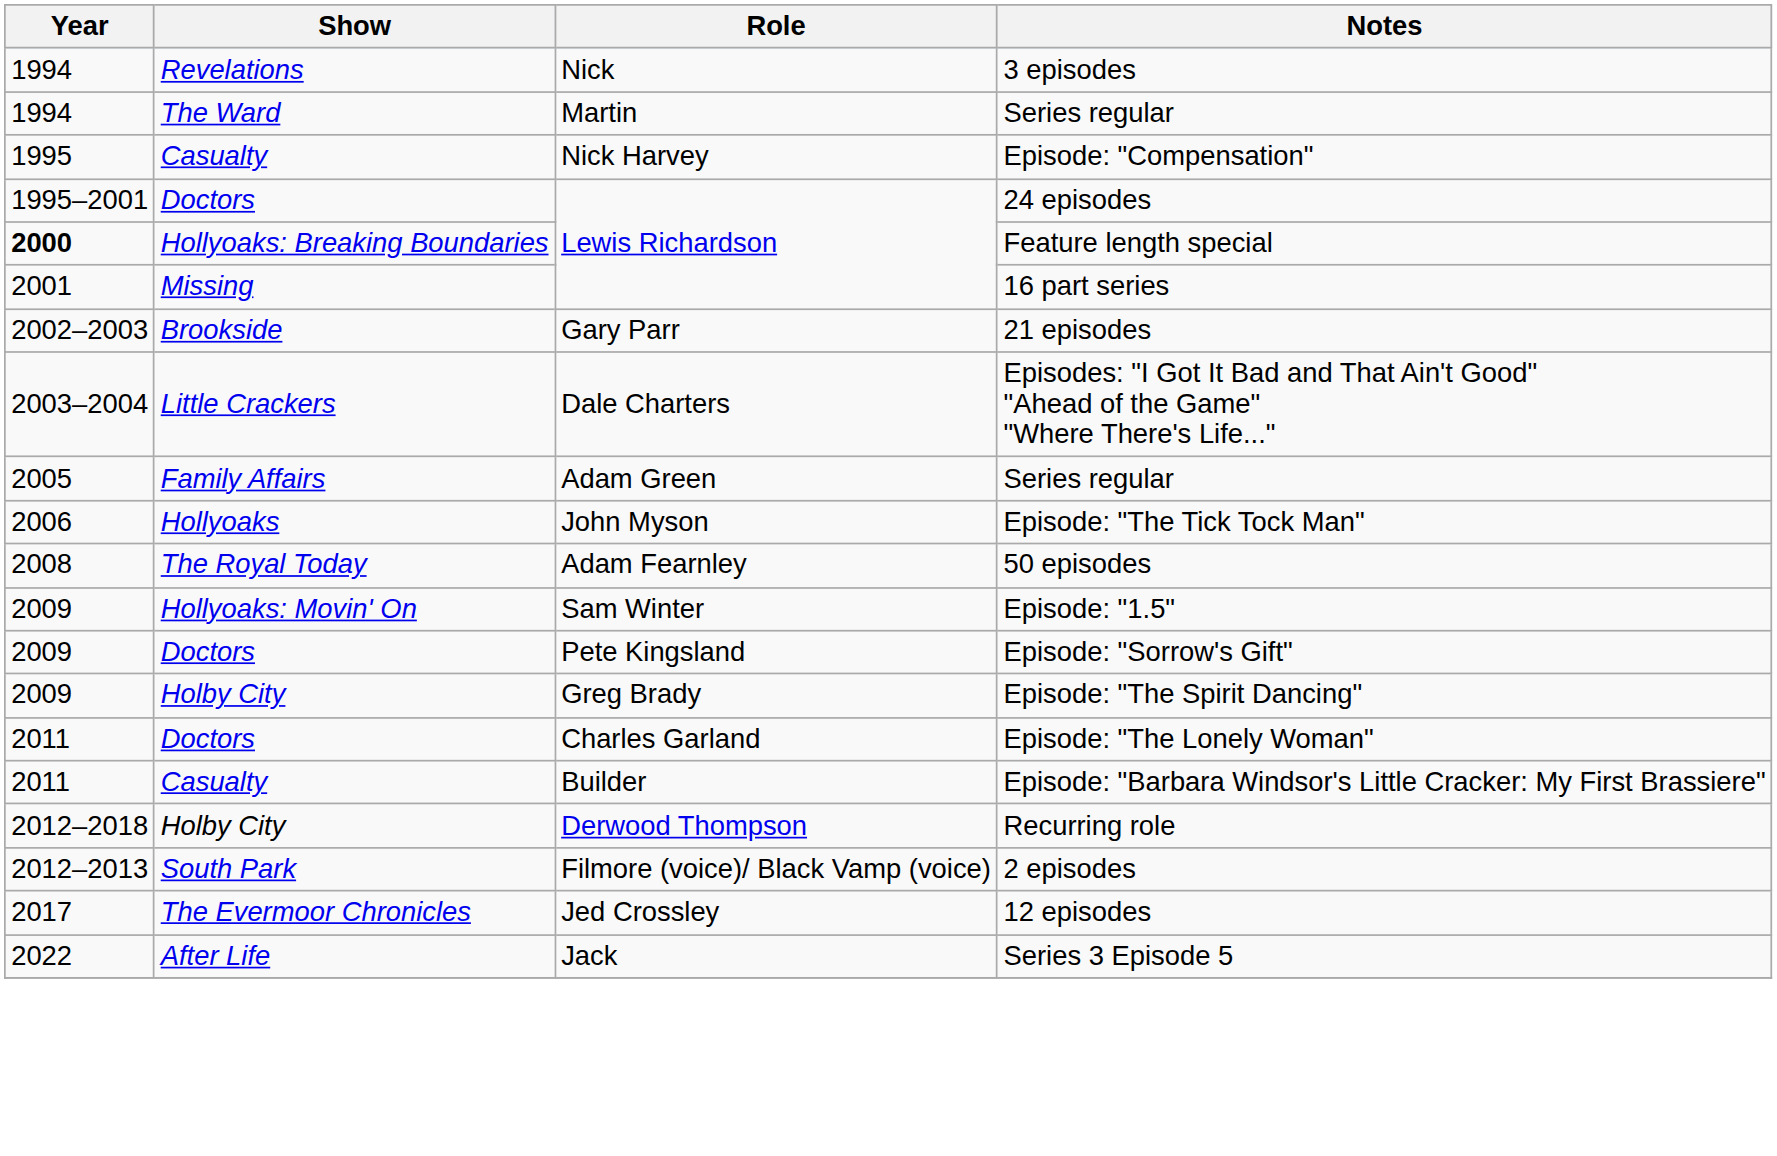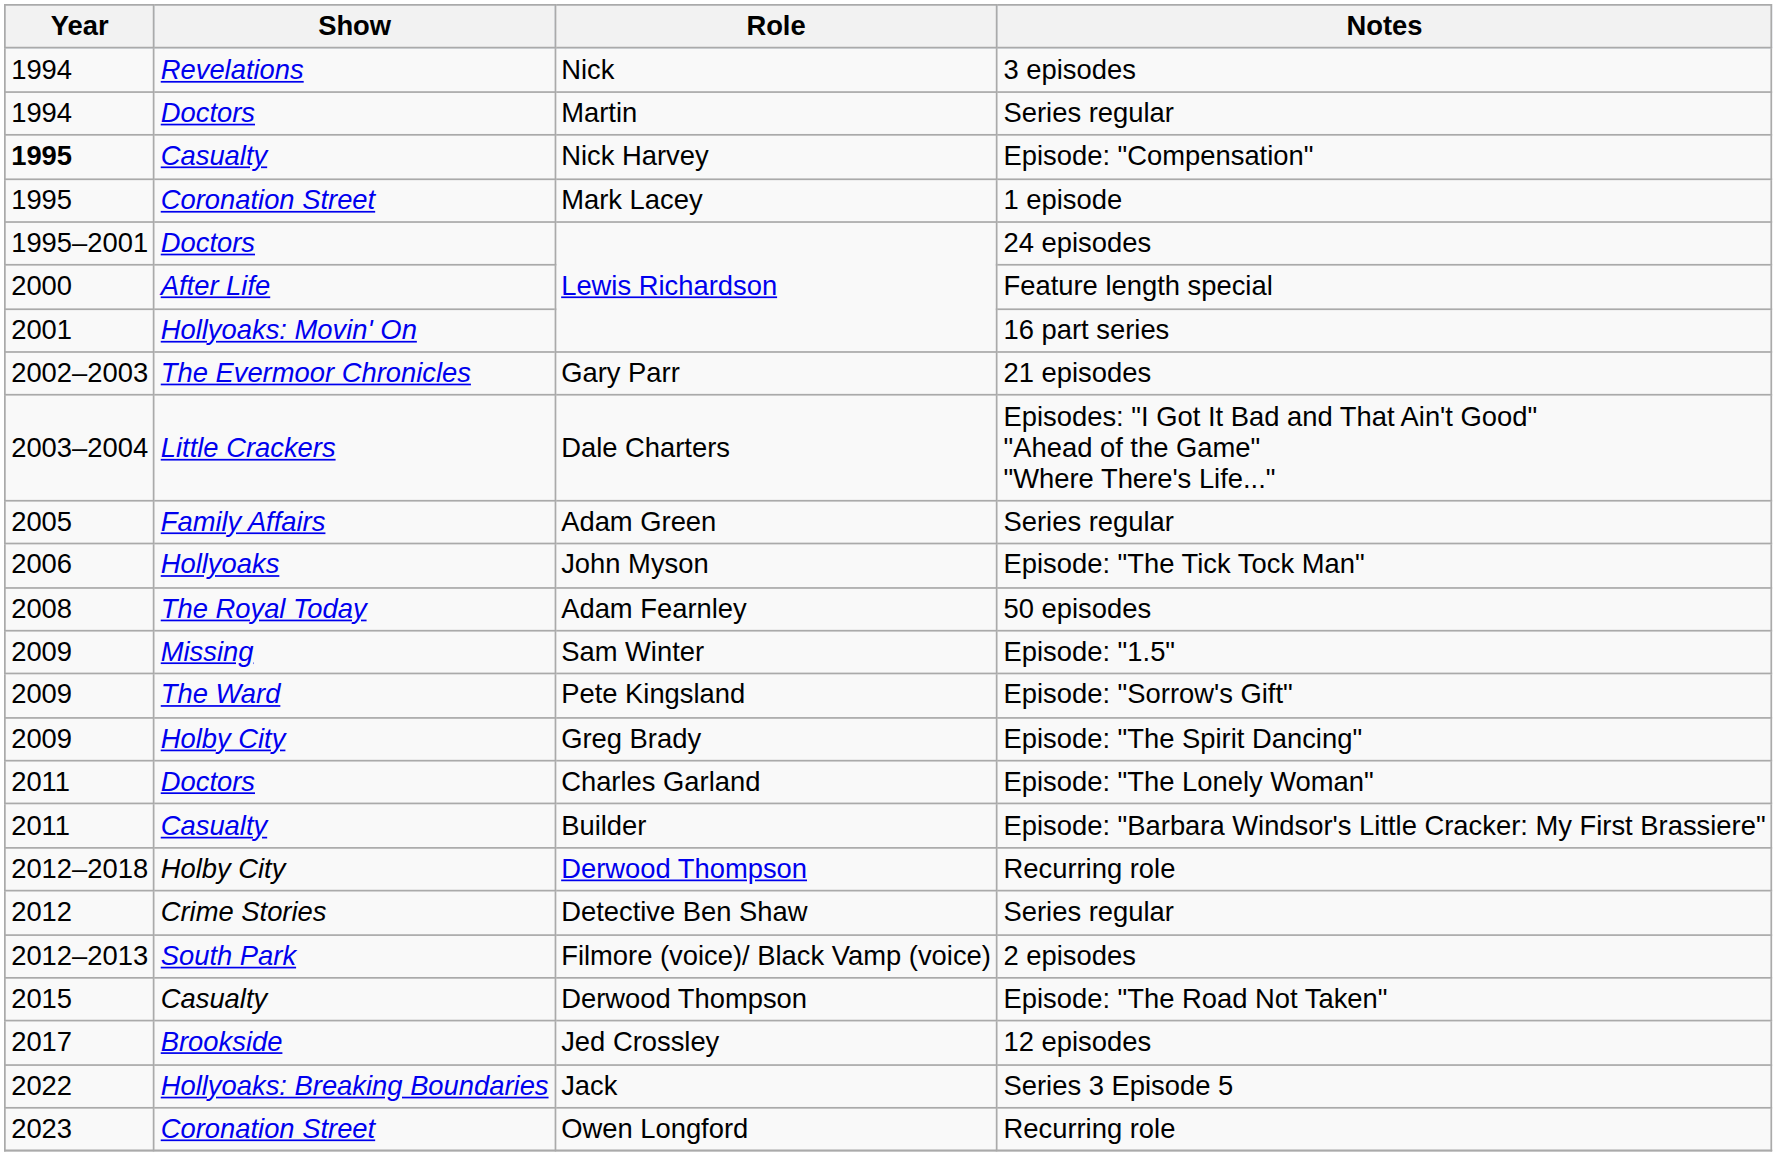 <table class="wikitable">
 <tr style="background:#b0c4de; text-align:center;">
 <th>Year</th>
 <th>Show</th>
 <th>Role</th>
 <th>Notes</th>
 </tr>
 <tr>
 <td>1994</td>
 <td><em><a href='#'>Revelations</a></em></td>
 <td>Nick</td>
 <td>3 episodes</td>
 </tr>
 <tr>
 <td>1994</td>
-<td><em><a href='#'>The Ward</a></em></td>
+<td><em><a href='#'>Doctors</a></em></td>
 <td>Martin</td>
 <td>Series regular</td>
 </tr>
 <tr>
-<td>1995</td>
+<td><strong>1995</strong></td>
 <td><em><a href='#'>Casualty</a></em></td>
 <td>Nick Harvey</td>
 <td>Episode: "Compensation"</td>
+</tr>
+<tr>
+<td>1995</td>
+<td><em><a href='#'>Coronation Street</a></em></td>
+<td>Mark Lacey</td>
+<td>1 episode</td>
 </tr>
 <tr>
 <td>1995–2001</td>
 <td><em><a href='#'>Doctors</a></em></td>
 <td rowspan="3"><a href='#'>Lewis Richardson</a></td>
 <td>24 episodes</td>
 </tr>
 <tr>
-<td><strong>2000</strong></td>
-<td><em><a href='#'>Hollyoaks: Breaking Boundaries</a></em></td>
+<td>2000</td>
+<td><em><a href='#'>After Life</a></em></td>
 <td>Feature length special</td>
 </tr>
 <tr>
 <td>2001</td>
-<td><em><a href='#'>Missing</a></em></td>
+<td><em><a href='#'>Hollyoaks: Movin' On</a></em></td>
 <td>16 part series</td>
 </tr>
 <tr>
 <td>2002–2003</td>
-<td><em><a href='#'>Brookside</a></em></td>
+<td><em><a href='#'>The Evermoor Chronicles</a></em></td>
 <td>Gary Parr</td>
 <td>21 episodes</td>
 </tr>
 <tr>
 <td>2003–2004</td>
 <td><em><a href='#'>Little Crackers</a></em></td>
 <td>Dale Charters</td>
 <td>Episodes: "I Got It Bad and That Ain't Good"<br>"Ahead of the Game"<br>"Where There's Life..."</td>
 </tr>
 <tr>
 <td>2005</td>
 <td><em><a href='#'>Family Affairs</a></em></td>
 <td>Adam Green</td>
 <td>Series regular</td>
 </tr>
 <tr>
 <td>2006</td>
 <td><em><a href='#'>Hollyoaks</a></em></td>
 <td>John Myson</td>
 <td>Episode: "The Tick Tock Man"</td>
 </tr>
 <tr>
 <td>2008</td>
 <td><em><a href='#'>The Royal Today</a></em></td>
 <td>Adam Fearnley</td>
 <td>50 episodes</td>
 </tr>
 <tr>
 <td>2009</td>
-<td><em><a href='#'>Hollyoaks: Movin' On</a></em></td>
+<td><em><a href='#'>Missing</a></em></td>
 <td>Sam Winter</td>
 <td>Episode: "1.5"</td>
 </tr>
 <tr>
 <td>2009</td>
-<td><em><a href='#'>Doctors</a></em></td>
+<td><em><a href='#'>The Ward</a></em></td>
 <td>Pete Kingsland</td>
 <td>Episode: "Sorrow's Gift"</td>
 </tr>
 <tr>
 <td>2009</td>
 <td><em><a href='#'>Holby City</a></em></td>
 <td>Greg Brady</td>
 <td>Episode: "The Spirit Dancing"</td>
 </tr>
 <tr>
 <td>2011</td>
 <td><em><a href='#'>Doctors</a></em></td>
 <td>Charles Garland</td>
 <td>Episode: "The Lonely Woman"</td>
 </tr>
 <tr>
 <td>2011</td>
 <td><em><a href='#'>Casualty</a></em></td>
 <td>Builder</td>
 <td>Episode: "Barbara Windsor's Little Cracker: My First Brassiere"</td>
 </tr>
 <tr>
 <td>2012–2018</td>
 <td><em>Holby City</em></td>
 <td><a href='#'>Derwood Thompson</a></td>
 <td>Recurring role</td>
 </tr>
 <tr>
+<td>2012</td>
+<td><em>Crime Stories</em></td>
+<td>Detective Ben Shaw</td>
+<td>Series regular</td>
+</tr>
+<tr>
 <td>2012–2013</td>
 <td><em><a href='#'>South Park</a></em></td>
 <td>Filmore (voice)/ Black Vamp (voice)</td>
 <td>2 episodes</td>
 </tr>
 <tr>
+<td>2015</td>
+<td><em>Casualty</em></td>
+<td>Derwood Thompson</td>
+<td>Episode: "The Road Not Taken"</td>
+</tr>
+<tr>
 <td>2017</td>
-<td><em><a href='#'>The Evermoor Chronicles</a></em></td>
+<td><em><a href='#'>Brookside</a></em></td>
 <td>Jed Crossley</td>
 <td>12 episodes</td>
 </tr>
 <tr>
 <td>2022</td>
-<td><em><a href='#'>After Life</a></em></td>
+<td><em><a href='#'>Hollyoaks: Breaking Boundaries</a></em></td>
 <td>Jack</td>
 <td>Series 3 Episode 5</td>
 </tr>
 <tr>
+<td>2023</td>
+<td><em><a href='#'>Coronation Street</a></em></td>
+<td>Owen Longford</td>
+<td>Recurring role</td>
+</tr>
+<tr>
 </tr>
 </table>
